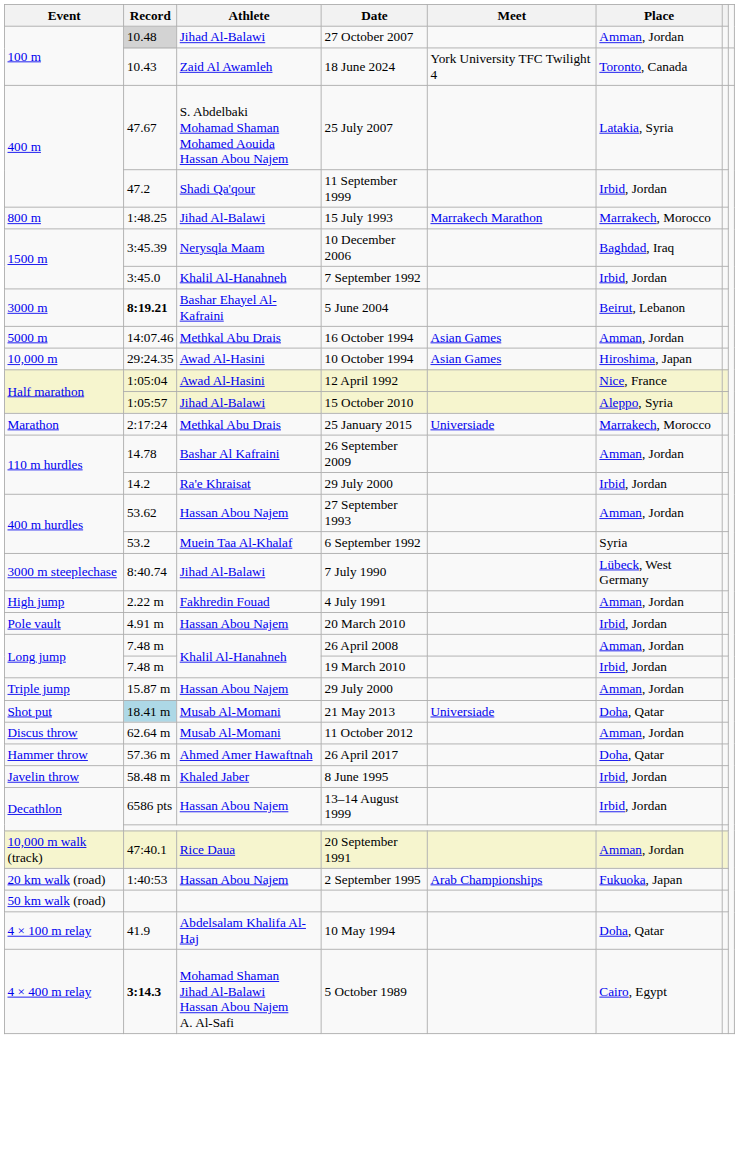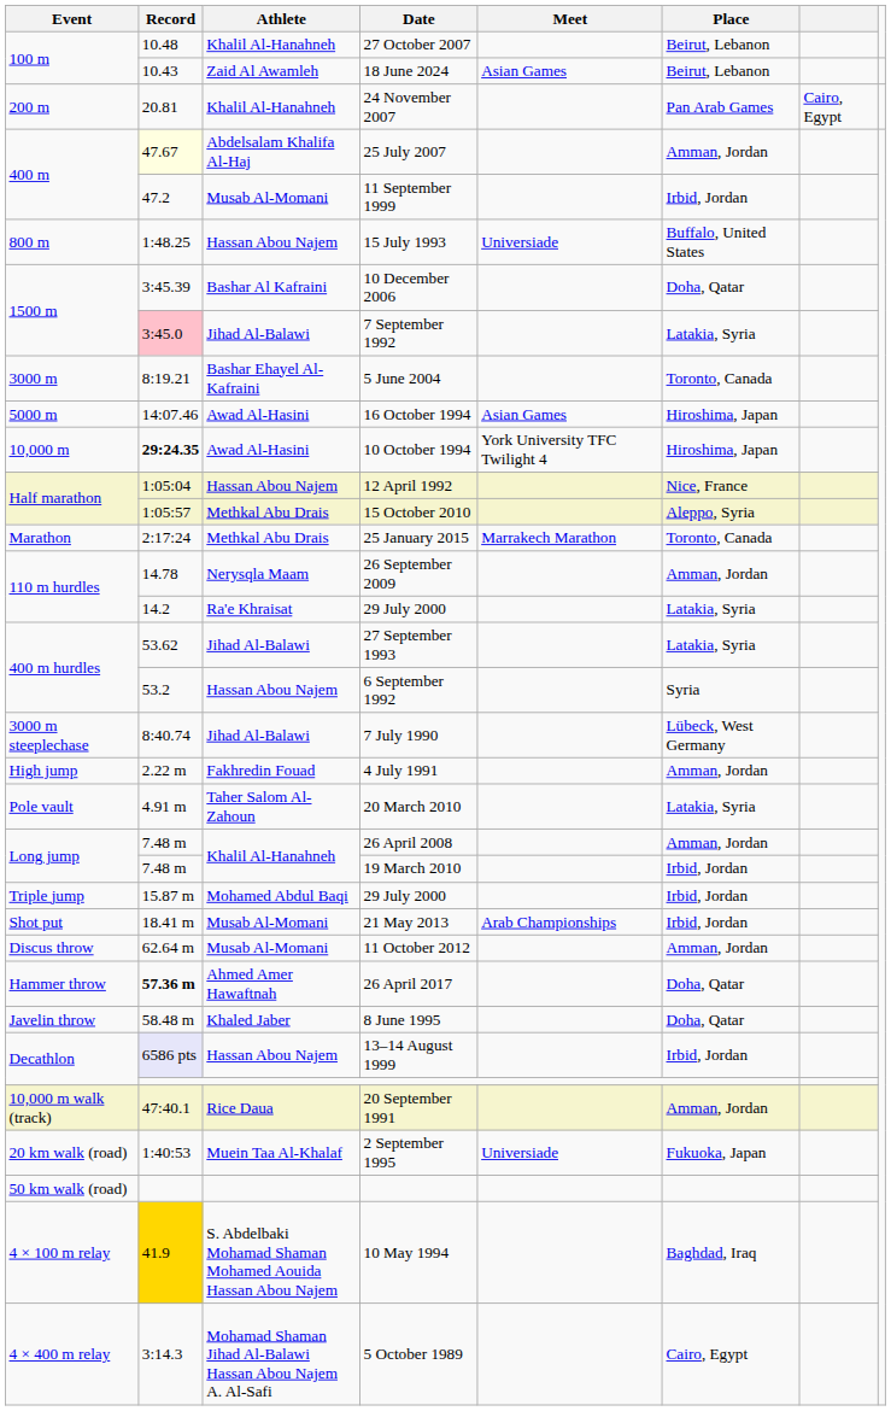 <table class="wikitable" style="font-size:95%; width: 95%;">
 <tr>
 <th>Event</th>
 <th>Record</th>
 <th>Athlete</th>
 <th>Date</th>
 <th>Meet</th>
 <th>Place</th>
 <th></th>
 </tr>
 <tr>
 <td rowspan=2><a href='#'>100 m</a></td>
-<td style="background: lightgrey;">10.48 </td>
-<td><a href='#'>Jihad Al-Balawi</a></td>
+<td>10.48 </td>
+<td><a href='#'>Khalil Al-Hanahneh</a></td>
 <td>27 October 2007</td>
 <td></td>
-<td><a href='#'>Amman</a>, Jordan</td>
+<td><a href='#'>Beirut</a>, Lebanon</td>
 <td></td>
 </tr>
 <tr>
 <td>10.43 </td>
 <td><a href='#'>Zaid Al Awamleh</a></td>
 <td>18 June 2024</td>
-<td>York University TFC Twilight 4</td>
-<td><a href='#'>Toronto</a>, Canada</td>
+<td><a href='#'>Asian Games</a></td>
+<td><a href='#'>Beirut</a>, Lebanon</td>
 <td></td>
 <td></td>
 </tr>
 <tr>
+<td><a href='#'>200 m</a></td>
+<td>20.81 </td>
+<td><a href='#'>Khalil Al-Hanahneh</a></td>
+<td>24 November 2007</td>
+<td></td>
+<td><a href='#'>Pan Arab Games</a></td>
+<td><a href='#'>Cairo</a>, Egypt</td>
+<td></td>
+</tr>
+<tr>
 <td rowspan=2><a href='#'>400 m</a></td>
-<td>47.67</td>
-<td><br>S. Abdelbaki<br><a href='#'>Mohamad Shaman</a><br><a href='#'>Mohamed Aouida</a><br><a href='#'>Hassan Abou Najem</a></td>
+<td style="background: lightyellow;">47.67</td>
+<td><a href='#'>Abdelsalam Khalifa Al-Haj</a></td>
 <td>25 July 2007</td>
 <td></td>
-<td><a href='#'>Latakia</a>, Syria</td>
+<td><a href='#'>Amman</a>, Jordan</td>
 <td></td>
 </tr>
 <tr>
 <td>47.2 </td>
-<td><a href='#'>Shadi Qa'qour</a></td>
+<td><a href='#'>Musab Al-Momani</a></td>
 <td>11 September 1999</td>
 <td></td>
 <td><a href='#'>Irbid</a>, Jordan</td>
 <td></td>
 </tr>
 <tr>
 <td><a href='#'>800 m</a></td>
 <td>1:48.25</td>
-<td><a href='#'>Jihad Al-Balawi</a></td>
+<td><a href='#'>Hassan Abou Najem</a></td>
 <td>15 July 1993</td>
-<td><a href='#'>Marrakech Marathon</a></td>
-<td><a href='#'>Marrakech</a>, Morocco</td>
+<td><a href='#'>Universiade</a></td>
+<td><a href='#'>Buffalo</a>, United States</td>
 <td></td>
 </tr>
 <tr>
 <td rowspan=2><a href='#'>1500 m</a></td>
 <td>3:45.39</td>
-<td><a href='#'>Nerysqla Maam</a></td>
+<td><a href='#'>Bashar Al Kafraini</a></td>
 <td>10 December 2006</td>
 <td></td>
-<td><a href='#'>Baghdad</a>, Iraq</td>
+<td><a href='#'>Doha</a>, Qatar</td>
 <td></td>
 </tr>
 <tr>
-<td>3:45.0 </td>
-<td><a href='#'>Khalil Al-Hanahneh</a></td>
+<td style="background: pink;">3:45.0 </td>
+<td><a href='#'>Jihad Al-Balawi</a></td>
 <td>7 September 1992</td>
 <td></td>
-<td><a href='#'>Irbid</a>, Jordan</td>
+<td><a href='#'>Latakia</a>, Syria</td>
 <td></td>
 </tr>
 <tr>
 <td><a href='#'>3000 m</a></td>
-<td><strong>8:19.21</strong></td>
+<td>8:19.21</td>
 <td><a href='#'>Bashar Ehayel Al-Kafraini</a></td>
 <td>5 June 2004</td>
 <td></td>
-<td><a href='#'>Beirut</a>, Lebanon</td>
+<td><a href='#'>Toronto</a>, Canada</td>
 <td></td>
 </tr>
 <tr>
 <td><a href='#'>5000 m</a></td>
 <td>14:07.46</td>
-<td><a href='#'>Methkal Abu Drais</a></td>
+<td><a href='#'>Awad Al-Hasini</a></td>
 <td>16 October 1994</td>
 <td><a href='#'>Asian Games</a></td>
-<td><a href='#'>Amman</a>, Jordan</td>
+<td><a href='#'>Hiroshima</a>, Japan</td>
 <td></td>
 </tr>
 <tr>
 <td><a href='#'>10,000 m</a></td>
-<td>29:24.35</td>
+<td><strong>29:24.35</strong></td>
 <td><a href='#'>Awad Al-Hasini</a></td>
 <td>10 October 1994</td>
-<td><a href='#'>Asian Games</a></td>
+<td>York University TFC Twilight 4</td>
 <td><a href='#'>Hiroshima</a>, Japan</td>
 <td></td>
 </tr>
 <tr style="background:#f6F5CE;">
 <td rowspan=2><a href='#'>Half marathon</a></td>
 <td>1:05:04</td>
-<td><a href='#'>Awad Al-Hasini</a></td>
+<td><a href='#'>Hassan Abou Najem</a></td>
 <td>12 April 1992</td>
 <td></td>
 <td><a href='#'>Nice</a>, France</td>
 <td></td>
 </tr>
 <tr style="background:#f6F5CE;">
 <td>1:05:57</td>
-<td><a href='#'>Jihad Al-Balawi</a></td>
+<td><a href='#'>Methkal Abu Drais</a></td>
 <td>15 October 2010</td>
 <td></td>
 <td><a href='#'>Aleppo</a>, Syria</td>
 <td></td>
 </tr>
 <tr>
 <td><a href='#'>Marathon</a></td>
 <td>2:17:24</td>
 <td><a href='#'>Methkal Abu Drais</a></td>
 <td>25 January 2015</td>
-<td><a href='#'>Universiade</a></td>
-<td><a href='#'>Marrakech</a>, Morocco</td>
+<td><a href='#'>Marrakech Marathon</a></td>
+<td><a href='#'>Toronto</a>, Canada</td>
 <td></td>
 </tr>
 <tr>
 <td rowspan=2><a href='#'>110 m hurdles</a></td>
 <td>14.78</td>
-<td><a href='#'>Bashar Al Kafraini</a></td>
+<td><a href='#'>Nerysqla Maam</a></td>
 <td>26 September 2009</td>
 <td></td>
 <td><a href='#'>Amman</a>, Jordan</td>
 <td></td>
 </tr>
 <tr>
 <td>14.2 </td>
 <td><a href='#'>Ra'e Khraisat</a></td>
 <td>29 July 2000</td>
 <td></td>
-<td><a href='#'>Irbid</a>, Jordan</td>
+<td><a href='#'>Latakia</a>, Syria</td>
 <td></td>
 </tr>
 <tr>
 <td rowspan=2><a href='#'>400 m hurdles</a></td>
 <td>53.62</td>
-<td><a href='#'>Hassan Abou Najem</a></td>
+<td><a href='#'>Jihad Al-Balawi</a></td>
 <td>27 September 1993</td>
 <td></td>
-<td><a href='#'>Amman</a>, Jordan</td>
+<td><a href='#'>Latakia</a>, Syria</td>
 <td></td>
 </tr>
 <tr>
 <td>53.2 </td>
-<td><a href='#'>Muein Taa Al-Khalaf</a></td>
+<td><a href='#'>Hassan Abou Najem</a></td>
 <td>6 September 1992</td>
 <td></td>
 <td>Syria</td>
 <td></td>
 </tr>
 <tr>
 <td><a href='#'>3000 m steeplechase</a></td>
 <td>8:40.74</td>
 <td><a href='#'>Jihad Al-Balawi</a></td>
 <td>7 July 1990</td>
 <td></td>
 <td><a href='#'>Lübeck</a>, West Germany</td>
 <td></td>
 </tr>
 <tr>
 <td><a href='#'>High jump</a></td>
 <td>2.22 m</td>
 <td><a href='#'>Fakhredin Fouad</a></td>
 <td>4 July 1991</td>
 <td></td>
 <td><a href='#'>Amman</a>, Jordan</td>
 <td></td>
 </tr>
 <tr>
 <td><a href='#'>Pole vault</a></td>
 <td>4.91 m</td>
-<td><a href='#'>Hassan Abou Najem</a></td>
+<td><a href='#'>Taher Salom Al-Zahoun</a></td>
 <td>20 March 2010</td>
 <td></td>
-<td><a href='#'>Irbid</a>, Jordan</td>
+<td><a href='#'>Latakia</a>, Syria</td>
 <td></td>
 </tr>
 <tr>
 <td rowspan=2><a href='#'>Long jump</a></td>
 <td>7.48 m </td>
 <td rowspan=2><a href='#'>Khalil Al-Hanahneh</a></td>
 <td>26 April 2008</td>
 <td></td>
 <td><a href='#'>Amman</a>, Jordan</td>
 <td></td>
 </tr>
 <tr>
 <td>7.48 m </td>
 <td>19 March 2010</td>
 <td></td>
 <td><a href='#'>Irbid</a>, Jordan</td>
 <td></td>
 </tr>
 <tr>
 <td><a href='#'>Triple jump</a></td>
 <td>15.87 m</td>
-<td><a href='#'>Hassan Abou Najem</a></td>
+<td><a href='#'>Mohamed Abdul Baqi</a></td>
 <td>29 July 2000</td>
 <td></td>
-<td><a href='#'>Amman</a>, Jordan</td>
+<td><a href='#'>Irbid</a>, Jordan</td>
 <td></td>
 </tr>
 <tr>
 <td><a href='#'>Shot put</a></td>
-<td style="background: lightblue;">18.41 m</td>
+<td>18.41 m</td>
 <td><a href='#'>Musab Al-Momani</a></td>
 <td>21 May 2013</td>
-<td><a href='#'>Universiade</a></td>
-<td><a href='#'>Doha</a>, Qatar</td>
+<td><a href='#'>Arab Championships</a></td>
+<td><a href='#'>Irbid</a>, Jordan</td>
 <td></td>
 </tr>
 <tr>
 <td><a href='#'>Discus throw</a></td>
 <td>62.64 m</td>
 <td><a href='#'>Musab Al-Momani</a></td>
 <td>11 October 2012</td>
 <td></td>
 <td><a href='#'>Amman</a>, Jordan</td>
 <td></td>
 </tr>
 <tr>
 <td><a href='#'>Hammer throw</a></td>
-<td>57.36 m</td>
+<td><strong>57.36 m</strong></td>
 <td><a href='#'>Ahmed Amer Hawaftnah</a></td>
 <td>26 April 2017</td>
 <td></td>
 <td><a href='#'>Doha</a>, Qatar</td>
 <td></td>
 </tr>
 <tr>
 <td><a href='#'>Javelin throw</a></td>
 <td>58.48 m</td>
 <td><a href='#'>Khaled Jaber</a></td>
 <td>8 June 1995</td>
 <td></td>
-<td><a href='#'>Irbid</a>, Jordan</td>
+<td><a href='#'>Doha</a>, Qatar</td>
 <td></td>
 </tr>
 <tr>
 <td rowspan=2><a href='#'>Decathlon</a></td>
-<td>6586 pts</td>
+<td style="background: lavender;">6586 pts</td>
 <td><a href='#'>Hassan Abou Najem</a></td>
 <td>13–14 August 1999</td>
 <td></td>
 <td><a href='#'>Irbid</a>, Jordan</td>
 <td></td>
 </tr>
 <tr>
 <td colspan=5></td>
 <td></td>
 </tr>
 <tr style="background:#f6F5CE;">
 <td><a href='#'>10,000 m walk</a> (track)</td>
 <td>47:40.1 </td>
 <td><a href='#'>Rice Daua</a></td>
 <td>20 September 1991</td>
 <td></td>
 <td><a href='#'>Amman</a>, Jordan</td>
 <td></td>
 </tr>
 <tr>
 <td><a href='#'>20 km walk</a> (road)</td>
 <td>1:40:53</td>
-<td><a href='#'>Hassan Abou Najem</a></td>
+<td><a href='#'>Muein Taa Al-Khalaf</a></td>
 <td>2 September 1995</td>
-<td><a href='#'>Arab Championships</a></td>
+<td><a href='#'>Universiade</a></td>
 <td><a href='#'>Fukuoka</a>, Japan</td>
 <td></td>
 </tr>
 <tr>
 <td><a href='#'>50 km walk</a> (road)</td>
 <td></td>
 <td></td>
 <td></td>
 <td></td>
 <td></td>
 <td></td>
 </tr>
 <tr>
 <td><a href='#'>4 × 100 m relay</a></td>
-<td>41.9 </td>
-<td><a href='#'>Abdelsalam Khalifa Al-Haj</a></td>
+<td style="background: gold;">41.9 </td>
+<td><br>S. Abdelbaki<br><a href='#'>Mohamad Shaman</a><br><a href='#'>Mohamed Aouida</a><br><a href='#'>Hassan Abou Najem</a></td>
 <td>10 May 1994</td>
 <td></td>
-<td><a href='#'>Doha</a>, Qatar</td>
+<td><a href='#'>Baghdad</a>, Iraq</td>
 <td></td>
 </tr>
 <tr>
 <td><a href='#'>4 × 400 m relay</a></td>
-<td><strong>3:14.3 </strong></td>
+<td>3:14.3 </td>
 <td><br><a href='#'>Mohamad Shaman</a><br><a href='#'>Jihad Al-Balawi</a><br><a href='#'>Hassan Abou Najem</a><br>A. Al-Safi</td>
 <td>5 October 1989</td>
 <td></td>
 <td><a href='#'>Cairo</a>, Egypt</td>
 <td></td>
 </tr>
 </table>
